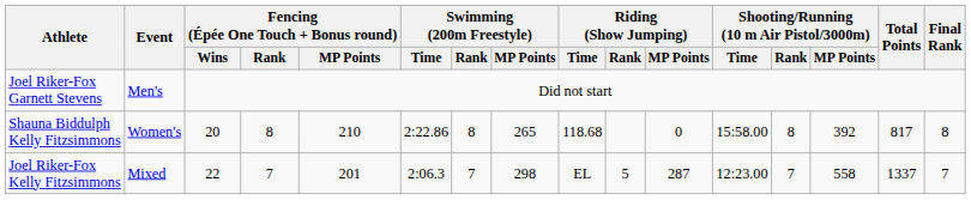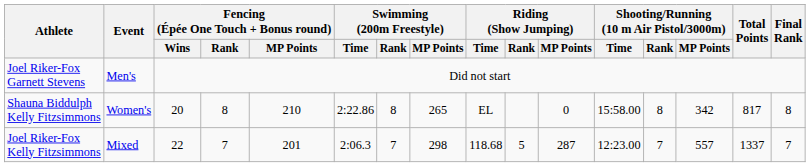 <table class="wikitable" style="font-size:90%">
 <tr>
 <th rowspan=2>Athlete</th>
 <th rowspan=2>Event</th>
 <th colspan=3>Fencing<br><span> (Épée One Touch + Bonus round)</span></th>
 <th colspan=3>Swimming<br><span> (200m Freestyle)</span></th>
 <th colspan=3>Riding<br><span> (Show Jumping)</span></th>
 <th colspan=3>Shooting/Running<br><span>(10 m Air Pistol/3000m)</span></th>
 <th rowspan=2>Total<br>Points</th>
 <th rowspan=2>Final<br>Rank</th>
 </tr>
 <tr style="font-size:95%">
 <th>Wins</th>
 <th>Rank</th>
 <th>MP Points</th>
 <th>Time</th>
 <th>Rank</th>
 <th>MP Points</th>
 <th>Time</th>
 <th>Rank</th>
 <th>MP Points</th>
 <th>Time</th>
 <th>Rank</th>
 <th>MP Points</th>
 </tr>
 <tr align=center>
 <td align=left><a href='#'>Joel Riker-Fox</a><br><a href='#'>Garnett Stevens</a></td>
 <td align=left><a href='#'>Men's</a></td>
 <td colspan=14>Did not start</td>
 </tr>
 <tr align=center>
 <td align=left><a href='#'>Shauna Biddulph</a><br><a href='#'>Kelly Fitzsimmons</a></td>
 <td align=left><a href='#'>Women's</a></td>
 <td>20</td>
 <td>8</td>
 <td>210</td>
 <td>2:22.86</td>
 <td>8</td>
 <td>265</td>
-<td>118.68</td>
+<td>EL</td>
 <td></td>
 <td>0</td>
 <td>15:58.00</td>
 <td>8</td>
-<td>392</td>
+<td>342</td>
 <td>817</td>
 <td>8</td>
 </tr>
 <tr align=center>
 <td align=left><a href='#'>Joel Riker-Fox</a><br><a href='#'>Kelly Fitzsimmons</a></td>
 <td align=left><a href='#'>Mixed</a></td>
 <td>22</td>
 <td>7</td>
 <td>201</td>
 <td>2:06.3</td>
 <td>7</td>
 <td>298</td>
-<td>EL</td>
+<td>118.68</td>
 <td>5</td>
 <td>287</td>
 <td>12:23.00</td>
 <td>7</td>
-<td>558</td>
+<td>557</td>
 <td>1337</td>
 <td>7</td>
 </tr>
 </table>
